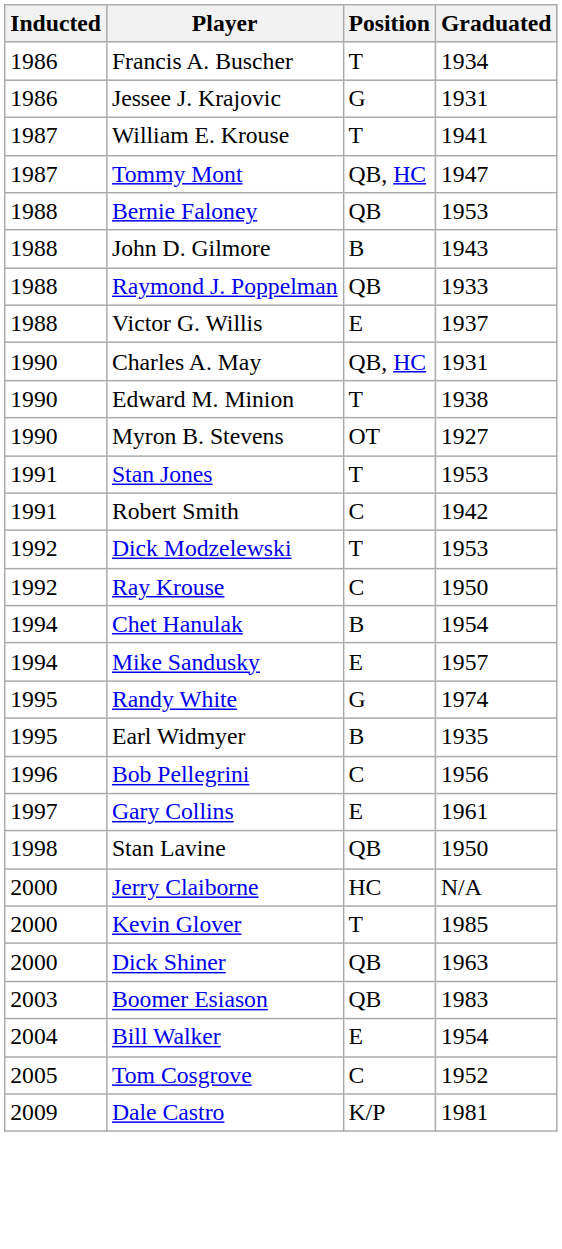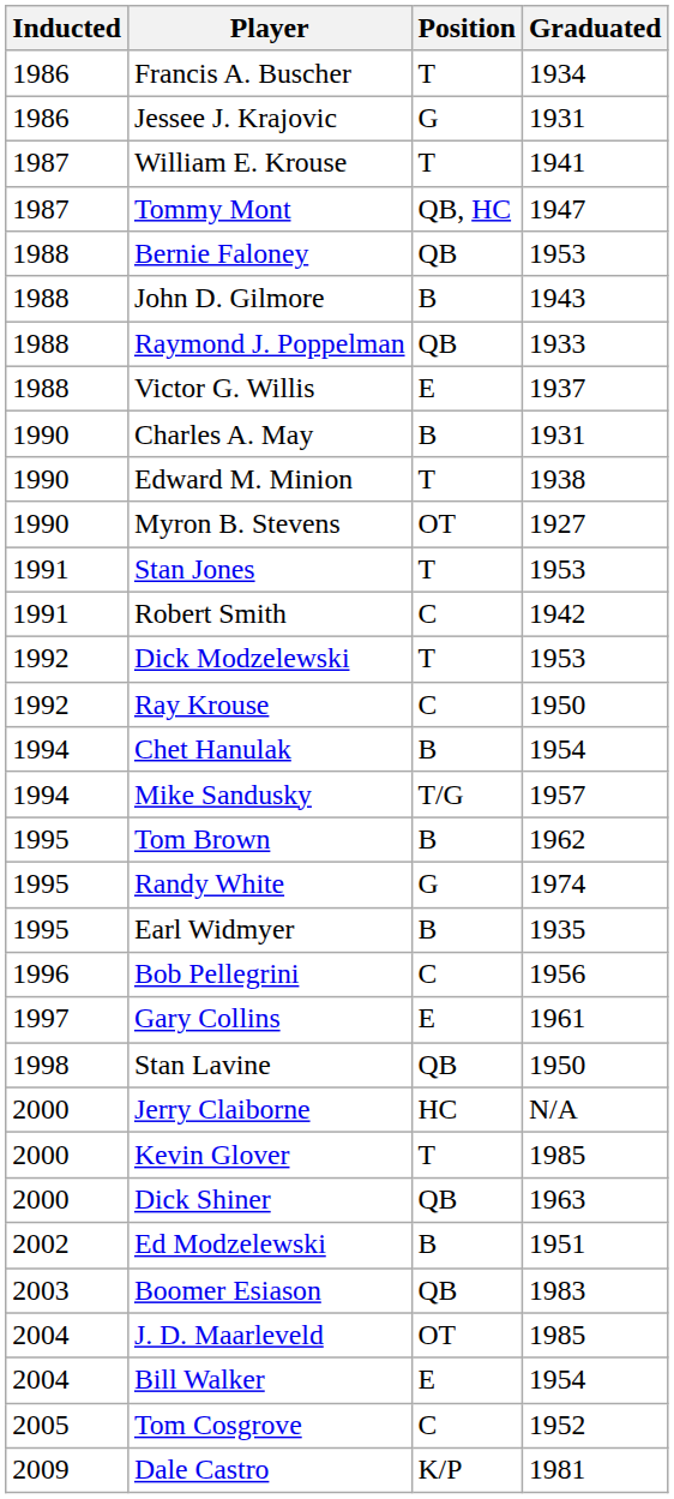 <table class="wikitable" style="background:#ffffff;">
 <tr>
 <th>Inducted</th>
 <th>Player</th>
 <th>Position</th>
 <th>Graduated</th>
 </tr>
 <tr>
 <td>1986</td>
 <td>Francis A. Buscher</td>
 <td>T</td>
 <td>1934</td>
 </tr>
 <tr>
 <td>1986</td>
 <td>Jessee J. Krajovic</td>
 <td>G</td>
 <td>1931</td>
 </tr>
 <tr>
 <td>1987</td>
 <td>William E. Krouse</td>
 <td>T</td>
 <td>1941</td>
 </tr>
 <tr>
 <td>1987</td>
 <td><a href='#'>Tommy Mont</a></td>
 <td>QB, <a href='#'>HC</a></td>
 <td>1947</td>
 </tr>
 <tr>
 <td>1988</td>
 <td><a href='#'>Bernie Faloney</a></td>
 <td>QB</td>
 <td>1953</td>
 </tr>
 <tr>
 <td>1988</td>
 <td>John D. Gilmore</td>
 <td>B</td>
 <td>1943</td>
 </tr>
 <tr>
 <td>1988</td>
 <td><a href='#'>Raymond J. Poppelman</a></td>
 <td>QB</td>
 <td>1933</td>
 </tr>
 <tr>
 <td>1988</td>
 <td>Victor G. Willis</td>
 <td>E</td>
 <td>1937</td>
 </tr>
 <tr>
 <td>1990</td>
 <td>Charles A. May</td>
-<td>QB, <a href='#'>HC</a></td>
+<td>B</td>
 <td>1931</td>
 </tr>
 <tr>
 <td>1990</td>
 <td>Edward M. Minion</td>
 <td>T</td>
 <td>1938</td>
 </tr>
 <tr>
 <td>1990</td>
 <td>Myron B. Stevens</td>
 <td>OT</td>
 <td>1927</td>
 </tr>
 <tr>
 <td>1991</td>
 <td><a href='#'>Stan Jones</a></td>
 <td>T</td>
 <td>1953</td>
 </tr>
 <tr>
 <td>1991</td>
 <td>Robert Smith</td>
 <td>C</td>
 <td>1942</td>
 </tr>
 <tr>
 <td>1992</td>
 <td><a href='#'>Dick Modzelewski</a></td>
 <td>T</td>
 <td>1953</td>
 </tr>
 <tr>
 <td>1992</td>
 <td><a href='#'>Ray Krouse</a></td>
 <td>C</td>
 <td>1950</td>
 </tr>
 <tr>
 <td>1994</td>
 <td><a href='#'>Chet Hanulak</a></td>
 <td>B</td>
 <td>1954</td>
 </tr>
 <tr>
 <td>1994</td>
 <td><a href='#'>Mike Sandusky</a></td>
-<td>E</td>
+<td>T/G</td>
 <td>1957</td>
+</tr>
+<tr>
+<td>1995</td>
+<td><a href='#'>Tom Brown</a></td>
+<td>B</td>
+<td>1962</td>
 </tr>
 <tr>
 <td>1995</td>
 <td><a href='#'>Randy White</a></td>
 <td>G</td>
 <td>1974</td>
 </tr>
 <tr>
 <td>1995</td>
 <td>Earl Widmyer</td>
 <td>B</td>
 <td>1935</td>
 </tr>
 <tr>
 <td>1996</td>
 <td><a href='#'>Bob Pellegrini</a></td>
 <td>C</td>
 <td>1956</td>
 </tr>
 <tr>
 <td>1997</td>
 <td><a href='#'>Gary Collins</a></td>
 <td>E</td>
 <td>1961</td>
 </tr>
 <tr>
 <td>1998</td>
 <td>Stan Lavine</td>
 <td>QB</td>
 <td>1950</td>
 </tr>
 <tr>
 <td>2000</td>
 <td><a href='#'>Jerry Claiborne</a></td>
 <td>HC</td>
 <td>N/A</td>
 </tr>
 <tr>
 <td>2000</td>
 <td><a href='#'>Kevin Glover</a></td>
 <td>T</td>
 <td>1985</td>
 </tr>
 <tr>
 <td>2000</td>
 <td><a href='#'>Dick Shiner</a></td>
 <td>QB</td>
 <td>1963</td>
 </tr>
 <tr>
+<td>2002</td>
+<td><a href='#'>Ed Modzelewski</a></td>
+<td>B</td>
+<td>1951</td>
+</tr>
+<tr>
 <td>2003</td>
 <td><a href='#'>Boomer Esiason</a></td>
 <td>QB</td>
 <td>1983</td>
+</tr>
+<tr>
+<td>2004</td>
+<td><a href='#'>J. D. Maarleveld</a></td>
+<td>OT</td>
+<td>1985</td>
 </tr>
 <tr>
 <td>2004</td>
 <td><a href='#'>Bill Walker</a></td>
 <td>E</td>
 <td>1954</td>
 </tr>
 <tr>
 <td>2005</td>
 <td><a href='#'>Tom Cosgrove</a></td>
 <td>C</td>
 <td>1952</td>
 </tr>
 <tr>
 <td>2009</td>
 <td><a href='#'>Dale Castro</a></td>
 <td>K/P</td>
 <td>1981</td>
 </tr>
 </table>
